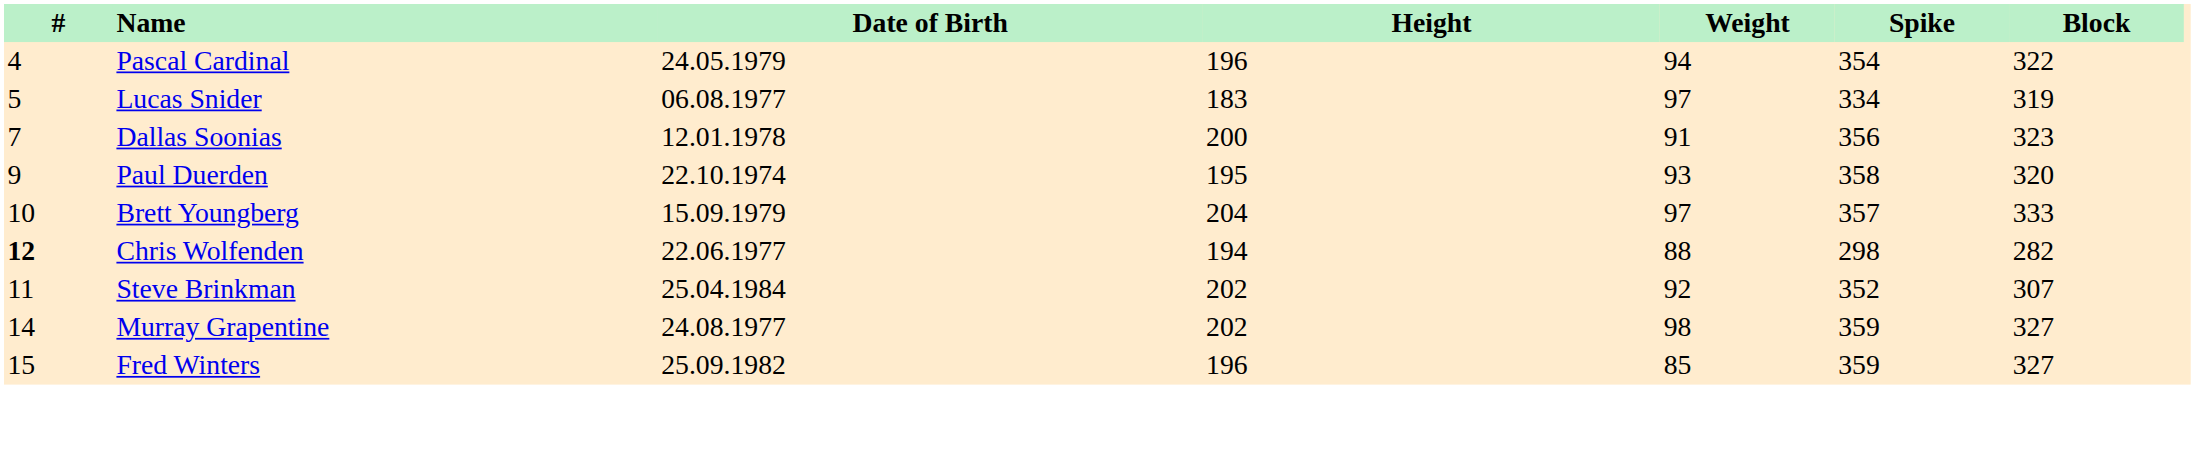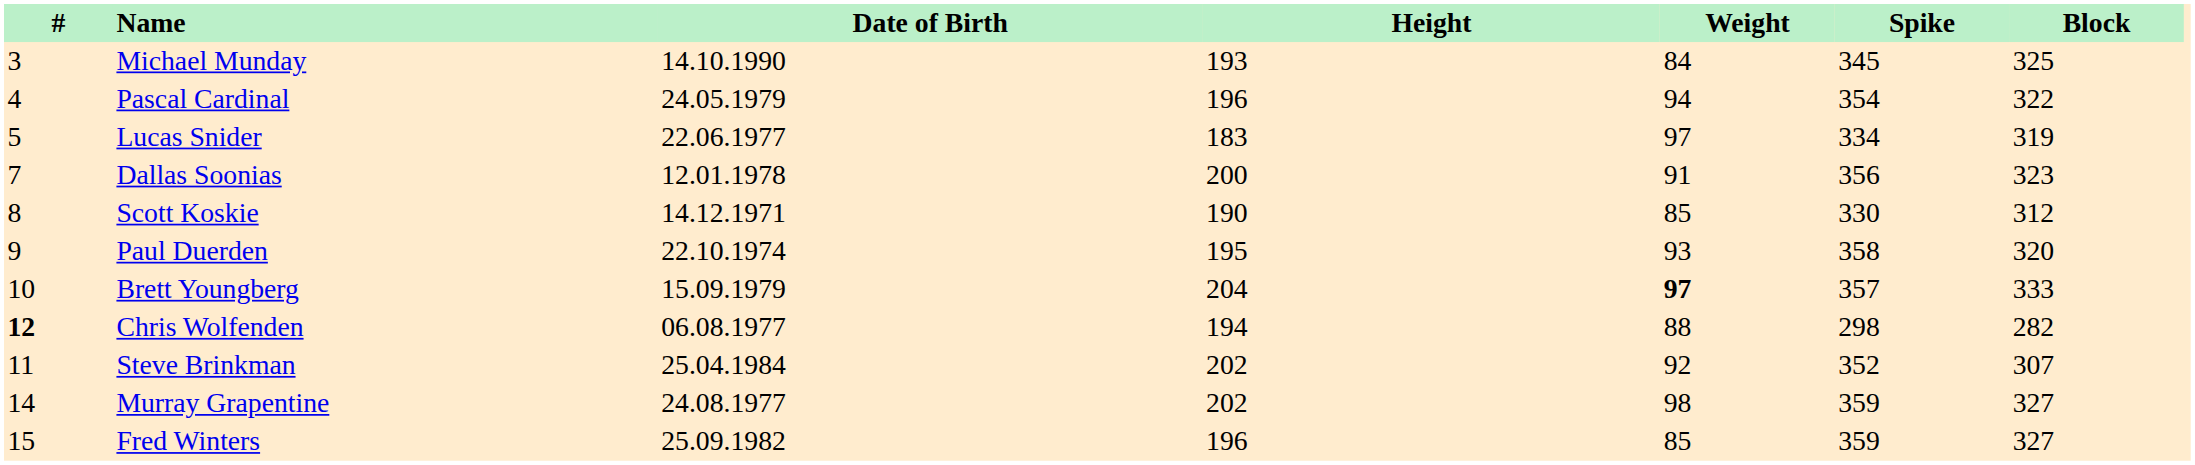 <table border=0 cellpadding=2 cellspacing=0  |- style="background: #FFECCE" style="text-align:center; font-size:90%;" width=100%>
 <tr style="background: #BBF0C9">
 <th width=5%>#</th>
 <th width=25% align=left>Name</th>
 <th width=25%>Date of Birth</th>
 <th width=21%>Height</th>
 <th width=8%>Weight</th>
 <th width=8%>Spike</th>
 <th width=8%>Block</th>
+</tr>
+<tr>
+<td>3</td>
+<td align=left><a href='#'>Michael Munday</a></td>
+<td>14.10.1990</td>
+<td>193</td>
+<td>84</td>
+<td>345</td>
+<td>325</td>
+<td></td>
 </tr>
 <tr>
 <td>4</td>
 <td align=left><a href='#'>Pascal Cardinal</a></td>
 <td>24.05.1979</td>
 <td>196</td>
 <td>94</td>
 <td>354</td>
 <td>322</td>
 <td></td>
 </tr>
 <tr>
 <td>5</td>
 <td align=left><a href='#'>Lucas Snider</a></td>
-<td>06.08.1977</td>
+<td>22.06.1977</td>
 <td>183</td>
 <td>97</td>
 <td>334</td>
 <td>319</td>
 <td></td>
 </tr>
 <tr>
 <td>7</td>
 <td align=left><a href='#'>Dallas Soonias</a></td>
 <td>12.01.1978</td>
 <td>200</td>
 <td>91</td>
 <td>356</td>
 <td>323</td>
 <td></td>
 </tr>
 <tr>
+<td>8</td>
+<td align=left><a href='#'>Scott Koskie</a></td>
+<td>14.12.1971</td>
+<td>190</td>
+<td>85</td>
+<td>330</td>
+<td>312</td>
+<td></td>
+</tr>
+<tr>
 <td>9</td>
 <td align=left><a href='#'>Paul Duerden</a></td>
 <td>22.10.1974</td>
 <td>195</td>
 <td>93</td>
 <td>358</td>
 <td>320</td>
 <td></td>
 </tr>
 <tr>
 <td>10</td>
 <td align=left><a href='#'>Brett Youngberg</a></td>
 <td>15.09.1979</td>
 <td>204</td>
-<td>97</td>
+<td><strong>97</strong></td>
 <td>357</td>
 <td>333</td>
 <td></td>
 </tr>
 <tr>
 <td><strong>12</strong></td>
 <td align=left><a href='#'>Chris Wolfenden</a></td>
-<td>22.06.1977</td>
+<td>06.08.1977</td>
 <td>194</td>
 <td>88</td>
 <td>298</td>
 <td>282</td>
 <td></td>
 </tr>
 <tr>
 <td>11</td>
 <td align=left><a href='#'>Steve Brinkman</a></td>
 <td>25.04.1984</td>
 <td>202</td>
 <td>92</td>
 <td>352</td>
 <td>307</td>
 <td></td>
 </tr>
 <tr>
 <td>14</td>
 <td align=left><a href='#'>Murray Grapentine</a></td>
 <td>24.08.1977</td>
 <td>202</td>
 <td>98</td>
 <td>359</td>
 <td>327</td>
 <td></td>
 </tr>
 <tr>
 <td>15</td>
 <td align=left><a href='#'>Fred Winters</a></td>
 <td>25.09.1982</td>
 <td>196</td>
 <td>85</td>
 <td>359</td>
 <td>327</td>
 <td></td>
 </tr>
 </table>
